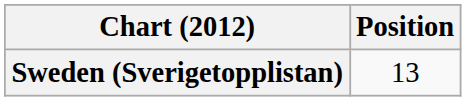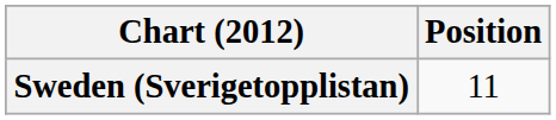 <table class="wikitable plainrowheaders" style="text-align:center">
 <tr>
 <th scope="col">Chart (2012)</th>
 <th scope="col">Position</th>
 </tr>
 <tr>
 <th scope="row">Sweden (Sverigetopplistan)</th>
-<td>13</td>
+<td>11</td>
 </tr>
 </table>
